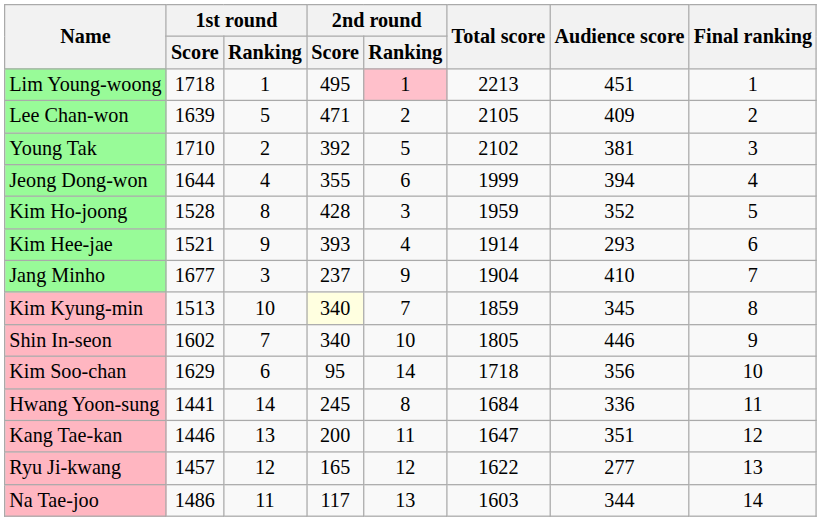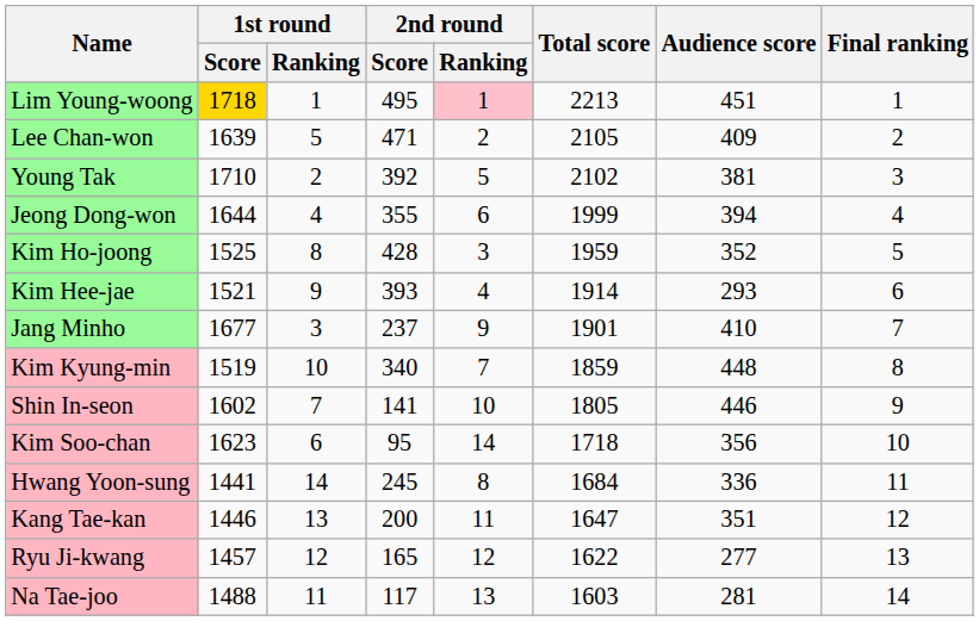 <table class="wikitable sortable">
 <tr>
 <th rowspan=2>Name</th>
 <th colspan=2>1st round</th>
 <th colspan=2>2nd round</th>
 <th rowspan=2>Total score</th>
 <th rowspan=2>Audience score</th>
 <th rowspan=2>Final ranking</th>
 </tr>
 <tr>
 <th>Score</th>
 <th>Ranking</th>
 <th>Score</th>
 <th>Ranking</th>
 </tr>
 <tr>
 <td bgcolor=palegreen>Lim Young-woong</td>
-<td align=center>1718</td>
+<td align=center style="background: gold;">1718</td>
 <td align=center>1</td>
 <td align=center>495</td>
 <td align=center style="background: pink;">1</td>
 <td align=center>2213</td>
 <td align=center>451</td>
 <td align=center>1</td>
 </tr>
 <tr>
 <td bgcolor=palegreen>Lee Chan-won</td>
 <td align=center>1639</td>
 <td align=center>5</td>
 <td align=center>471</td>
 <td align=center>2</td>
 <td align=center>2105</td>
 <td align=center>409</td>
 <td align=center>2</td>
 </tr>
 <tr>
 <td bgcolor=palegreen>Young Tak</td>
 <td align=center>1710</td>
 <td align=center>2</td>
 <td align=center>392</td>
 <td align=center>5</td>
 <td align=center>2102</td>
 <td align=center>381</td>
 <td align=center>3</td>
 </tr>
 <tr>
 <td bgcolor=palegreen>Jeong Dong-won</td>
 <td align=center>1644</td>
 <td align=center>4</td>
 <td align=center>355</td>
 <td align=center>6</td>
 <td align=center>1999</td>
 <td align=center>394</td>
 <td align=center>4</td>
 </tr>
 <tr>
 <td bgcolor=palegreen>Kim Ho-joong</td>
-<td align=center>1528</td>
+<td align=center>1525</td>
 <td align=center>8</td>
 <td align=center>428</td>
 <td align=center>3</td>
 <td align=center>1959</td>
 <td align=center>352</td>
 <td align=center>5</td>
 </tr>
 <tr>
 <td bgcolor=palegreen>Kim Hee-jae</td>
 <td align=center>1521</td>
 <td align=center>9</td>
 <td align=center>393</td>
 <td align=center>4</td>
 <td align=center>1914</td>
 <td align=center>293</td>
 <td align=center>6</td>
 </tr>
 <tr>
 <td bgcolor=palegreen>Jang Minho</td>
 <td align=center>1677</td>
 <td align=center>3</td>
 <td align=center>237</td>
 <td align=center>9</td>
-<td align=center>1904</td>
+<td align=center>1901</td>
 <td align=center>410</td>
 <td align=center>7</td>
 </tr>
 <tr>
 <td bgcolor=lightpink>Kim Kyung-min</td>
-<td align=center>1513</td>
+<td align=center>1519</td>
 <td align=center>10</td>
-<td align=center style="background: lightyellow;">340</td>
+<td align=center>340</td>
 <td align=center>7</td>
 <td align=center>1859</td>
-<td align=center>345</td>
+<td align=center>448</td>
 <td align=center>8</td>
 </tr>
 <tr>
 <td bgcolor=lightpink>Shin In-seon</td>
 <td align=center>1602</td>
 <td align=center>7</td>
-<td align=center>340</td>
+<td align=center>141</td>
 <td align=center>10</td>
 <td align=center>1805</td>
 <td align=center>446</td>
 <td align=center>9</td>
 </tr>
 <tr>
 <td bgcolor=lightpink>Kim Soo-chan</td>
-<td align=center>1629</td>
+<td align=center>1623</td>
 <td align=center>6</td>
 <td align=center>95</td>
 <td align=center>14</td>
 <td align=center>1718</td>
 <td align=center>356</td>
 <td align=center>10</td>
 </tr>
 <tr>
 <td bgcolor=lightpink>Hwang Yoon-sung</td>
 <td align=center>1441</td>
 <td align=center>14</td>
 <td align=center>245</td>
 <td align=center>8</td>
 <td align=center>1684</td>
 <td align=center>336</td>
 <td align=center>11</td>
 </tr>
 <tr>
 <td bgcolor=lightpink>Kang Tae-kan</td>
 <td align=center>1446</td>
 <td align=center>13</td>
 <td align=center>200</td>
 <td align=center>11</td>
 <td align=center>1647</td>
 <td align=center>351</td>
 <td align=center>12</td>
 </tr>
 <tr>
 <td bgcolor=lightpink>Ryu Ji-kwang</td>
 <td align=center>1457</td>
 <td align=center>12</td>
 <td align=center>165</td>
 <td align=center>12</td>
 <td align=center>1622</td>
 <td align=center>277</td>
 <td align=center>13</td>
 </tr>
 <tr>
 <td bgcolor=lightpink>Na Tae-joo</td>
-<td align=center>1486</td>
+<td align=center>1488</td>
 <td align=center>11</td>
 <td align=center>117</td>
 <td align=center>13</td>
 <td align=center>1603</td>
-<td align=center>344</td>
+<td align=center>281</td>
 <td align=center>14</td>
 </tr>
 </table>
